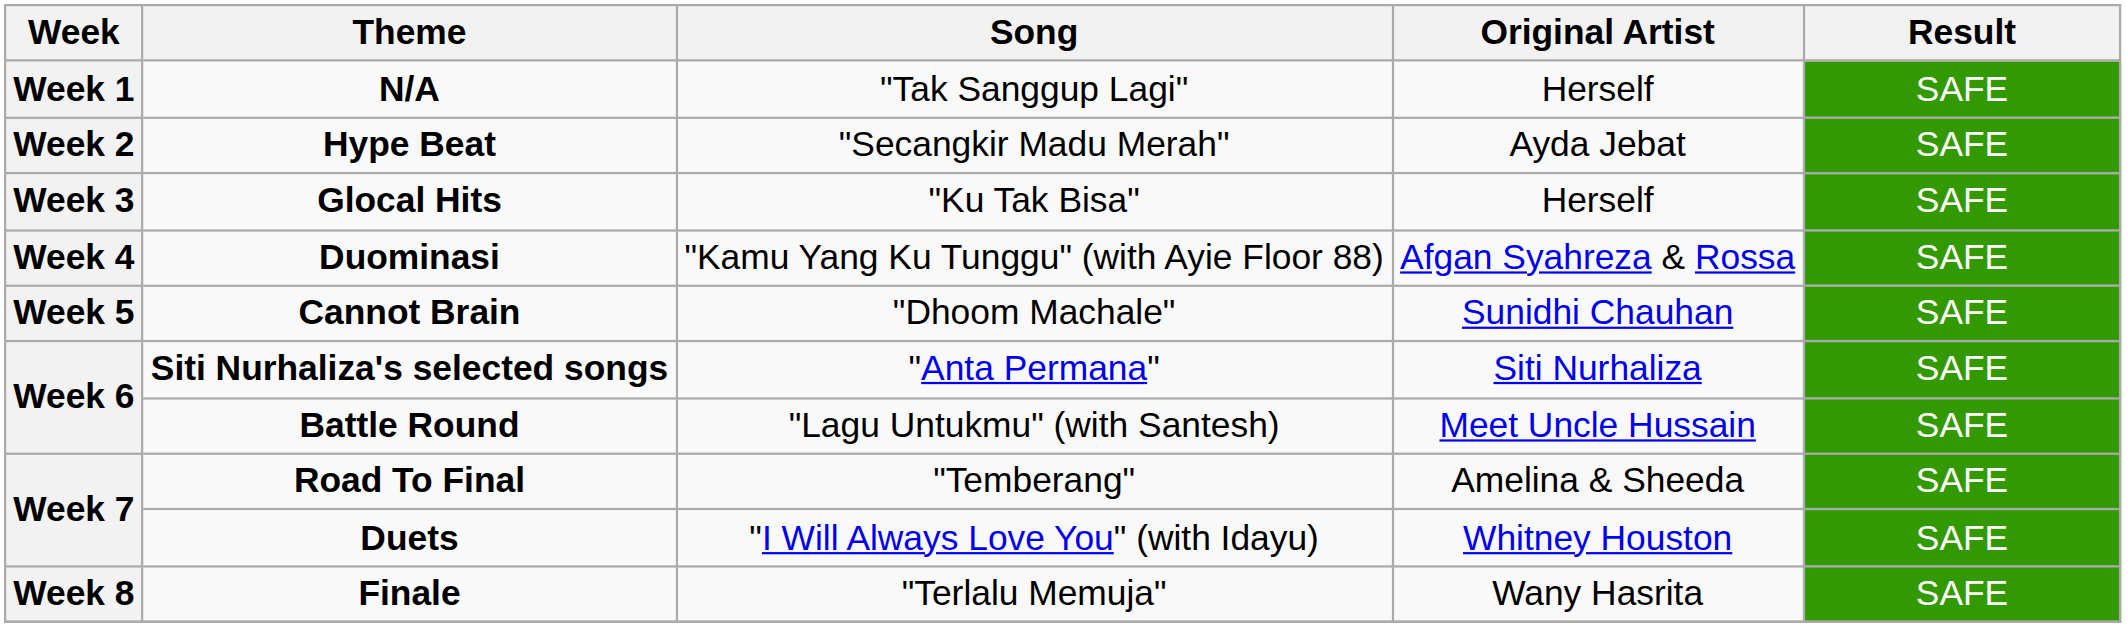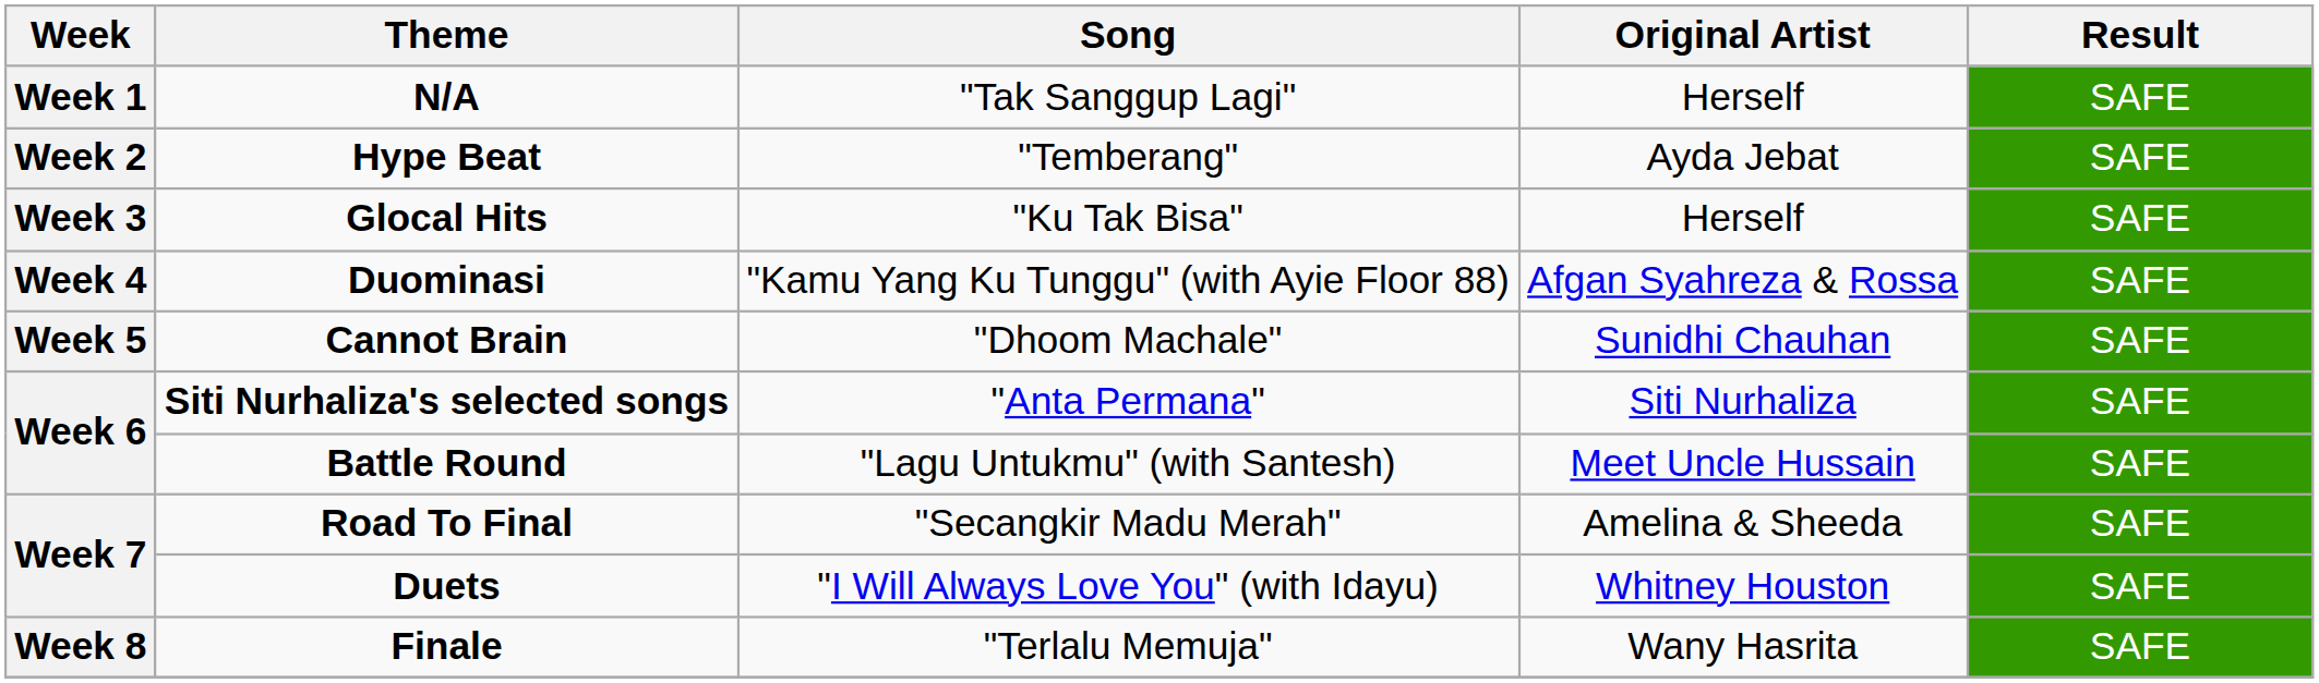 <table class="sortable wikitable" style="text-align: center;">
 <tr>
 <th>Week</th>
 <th>Theme</th>
 <th>Song</th>
 <th>Original Artist</th>
 <th>Result</th>
 </tr>
 <tr>
 <th>Week 1</th>
 <td><strong>N/A</strong></td>
 <td>"Tak Sanggup Lagi"</td>
 <td>Herself</td>
 <td style="background-color: #339900; color: #ffffff;" width=15%>SAFE</td>
 </tr>
 <tr>
 <th>Week 2</th>
 <td><strong>Hype Beat</strong></td>
-<td>"Secangkir Madu Merah"</td>
+<td>"Temberang"</td>
 <td>Ayda Jebat</td>
 <td style="background-color: #339900; color: #ffffff;" width=15%>SAFE</td>
 </tr>
 <tr>
 <th>Week 3</th>
 <td><strong>Glocal Hits</strong></td>
 <td>"Ku Tak Bisa"</td>
 <td>Herself</td>
 <td style="background-color: #339900; color: #ffffff;" width=15%>SAFE</td>
 </tr>
 <tr>
 <th>Week 4</th>
 <td><strong>Duominasi</strong></td>
 <td>"Kamu Yang Ku Tunggu" (with Ayie Floor 88)</td>
 <td><a href='#'>Afgan Syahreza</a> & <a href='#'>Rossa</a></td>
 <td style="background-color: #339900; color: #ffffff;" width=15%>SAFE</td>
 </tr>
 <tr>
 <th>Week 5</th>
 <td><strong>Cannot Brain</strong></td>
 <td>"Dhoom Machale"</td>
 <td><a href='#'>Sunidhi Chauhan</a></td>
 <td style="background-color: #339900; color: #ffffff;" width=15%>SAFE</td>
 </tr>
 <tr>
 <th rowspan="2">Week 6</th>
 <td><strong>Siti Nurhaliza's selected songs</strong></td>
 <td>"<a href='#'>Anta Permana</a>"</td>
 <td><a href='#'>Siti Nurhaliza</a></td>
 <td style="background-color: #339900; color: #ffffff;" width=15%>SAFE</td>
 </tr>
 <tr>
 <td><strong>Battle Round</strong></td>
 <td>"Lagu Untukmu" (with Santesh)</td>
 <td><a href='#'>Meet Uncle Hussain</a></td>
 <td style="background-color: #339900; color: #ffffff;" width=15%>SAFE</td>
 </tr>
 <tr>
 <th rowspan="2">Week 7</th>
 <td><strong>Road To Final</strong></td>
-<td>"Temberang"</td>
+<td>"Secangkir Madu Merah"</td>
 <td>Amelina & Sheeda</td>
 <td style="background-color: #339900; color: #ffffff;" width=15%>SAFE</td>
 </tr>
 <tr>
 <td><strong>Duets</strong></td>
 <td>"<a href='#'>I Will Always Love You</a>" (with Idayu)</td>
 <td><a href='#'>Whitney Houston</a></td>
 <td style="background-color: #339900; color: #ffffff;" width=15%>SAFE</td>
 </tr>
 <tr>
 <th>Week 8</th>
 <td><strong>Finale</strong></td>
 <td>"Terlalu Memuja"</td>
 <td>Wany Hasrita</td>
 <td style="background-color: #339900; color: #ffffff;" width=15%>SAFE</td>
 </tr>
 <tr>
 </tr>
 </table>
